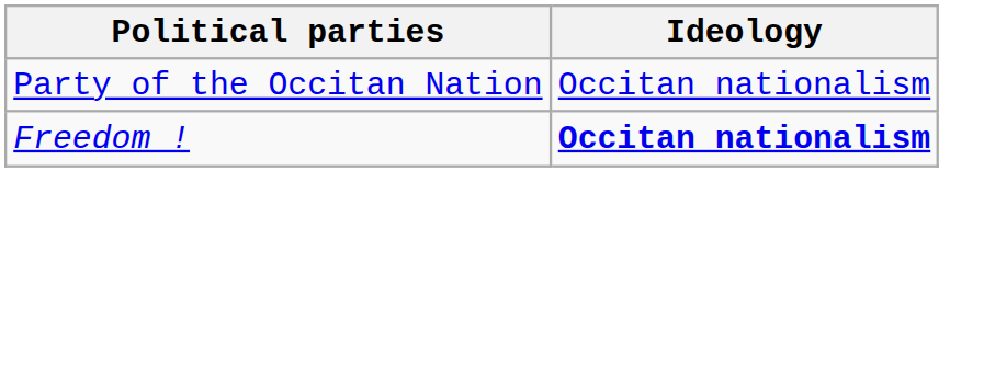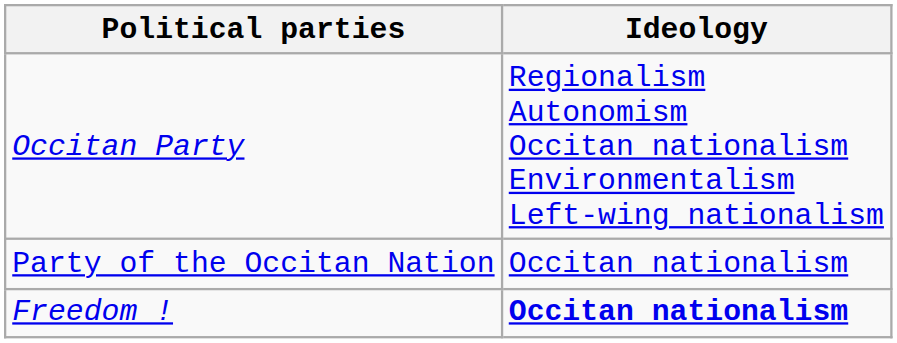 <table class="wikitable unsortable">
 <tr>
 <th>Political parties</th>
 <th>Ideology</th>
+</tr>
+<tr>
+<td><em><a href='#'>Occitan Party</a></em></td>
+<td><a href='#'>Regionalism</a><br><a href='#'>Autonomism</a><br><a href='#'>Occitan nationalism</a><br><a href='#'>Environmentalism</a><br><a href='#'>Left-wing nationalism</a></td>
 </tr>
 <tr>
 <td><a href='#'>Party of the Occitan Nation</a></td>
 <td><a href='#'>Occitan nationalism</a></td>
 </tr>
 <tr>
 <td><em><a href='#'>Freedom !</a></em></td>
 <td><strong><a href='#'>Occitan nationalism</a></strong></td>
 </tr>
 </table>
